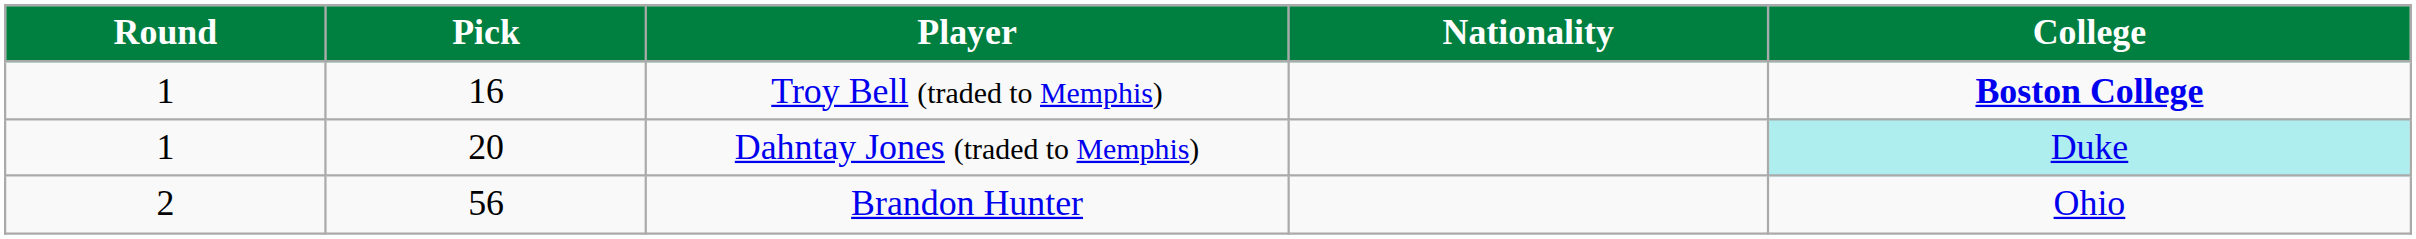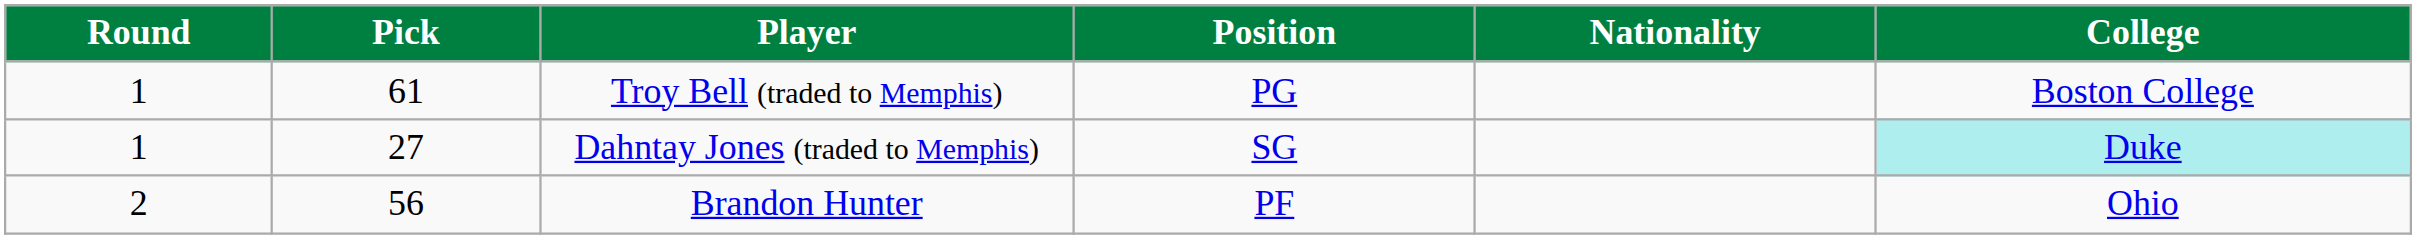 <table class="wikitable sortable sortable">
 <tr>
 <th style="background:#008040; color:white" width="10%">Round</th>
 <th style="background:#008040; color:white" width="10%">Pick</th>
 <th style="background:#008040; color:white" width="20%">Player</th>
+<th style="background:#008040; color:white" width="15%">Position</th>
 <th style="background:#008040; color:white" width="15%">Nationality</th>
 <th style="background:#008040; color:white" width="20%">College</th>
 </tr>
 <tr style="text-align: center">
 <td>1</td>
-<td>16</td>
+<td>61</td>
 <td><a href='#'>Troy Bell</a> <small>(traded to <a href='#'>Memphis</a>)</small></td>
+<td><a href='#'>PG</a></td>
 <td></td>
-<td><strong><a href='#'>Boston College</a></strong></td>
+<td><a href='#'>Boston College</a></td>
 </tr>
 <tr style="text-align: center">
 <td>1</td>
-<td>20</td>
+<td>27</td>
 <td><a href='#'>Dahntay Jones</a> <small>(traded to <a href='#'>Memphis</a>)</small></td>
+<td><a href='#'>SG</a></td>
 <td></td>
 <td style="background: paleturquoise;"><a href='#'>Duke</a></td>
 </tr>
 <tr style="text-align: center">
 <td>2</td>
 <td>56</td>
 <td><a href='#'>Brandon Hunter</a></td>
+<td><a href='#'>PF</a></td>
 <td></td>
 <td><a href='#'>Ohio</a></td>
 </tr>
 </table>
